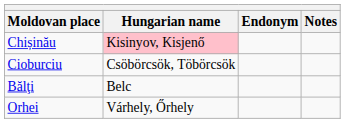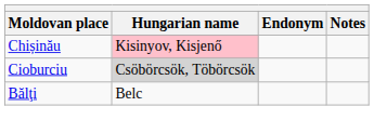 <table class="wikitable sortable">
 <tr>
 <th colspan="4"></th>
 </tr>
 <tr>
 <th>Moldovan place</th>
 <th>Hungarian name</th>
 <th>Endonym</th>
 <th>Notes</th>
 </tr>
 <tr>
 <td><a href='#'>Chișinău</a></td>
 <td style="background: pink;">Kisinyov, Kisjenő</td>
 <td></td>
 <td></td>
 </tr>
 <tr>
 <td><a href='#'>Cioburciu</a></td>
-<td>Csöbörcsök, Töbörcsök</td>
+<td style="background: lightgrey;">Csöbörcsök, Töbörcsök</td>
 <td></td>
 <td></td>
 </tr>
 <tr>
 <td><a href='#'>Bălţi</a></td>
 <td>Belc</td>
 <td></td>
 <td></td>
 </tr>
-<tr>
-<td><a href='#'>Orhei</a></td>
-<td>Várhely, Őrhely</td>
-<td></td>
-<td></td>
-</tr>
 </table>
